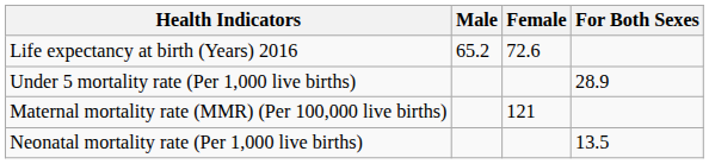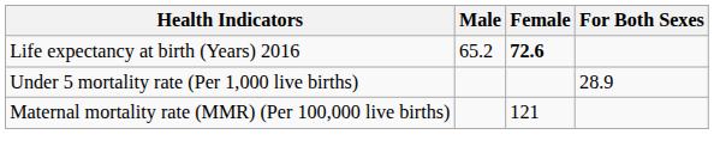 <table class="wikitable">
 <tr>
 <th>Health Indicators</th>
 <th>Male</th>
 <th>Female</th>
 <th>For Both Sexes</th>
 </tr>
 <tr>
 <td>Life expectancy at birth (Years) 2016</td>
 <td>65.2</td>
-<td>72.6</td>
+<td><strong>72.6</strong></td>
 <td></td>
 </tr>
 <tr>
 <td>Under 5 mortality rate (Per 1,000 live births)</td>
 <td></td>
 <td></td>
 <td>28.9</td>
 </tr>
 <tr>
 <td>Maternal mortality rate (MMR) (Per 100,000 live births)</td>
 <td></td>
 <td>121</td>
 <td></td>
 </tr>
-<tr>
-<td>Neonatal mortality rate (Per 1,000 live births)</td>
-<td></td>
-<td></td>
-<td>13.5</td>
-</tr>
 </table>
